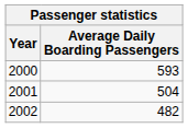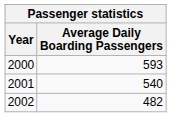 <table class="wikitable" style="margin: 1em 0.2em; text-align: center; font-size: 85%;">
 <tr style="background: #ddd;">
 <th colspan="2">Passenger statistics</th>
 </tr>
 <tr>
 <th>Year</th>
 <th>Average Daily <br> Boarding Passengers</th>
 </tr>
 <tr>
 <td>2000</td>
 <td style="text-align:right;">593</td>
 </tr>
 <tr>
 <td>2001</td>
-<td style="text-align:right;">504</td>
+<td style="text-align:right;">540</td>
 </tr>
 <tr>
 <td>2002</td>
 <td style="text-align:right;">482</td>
 </tr>
 </table>
